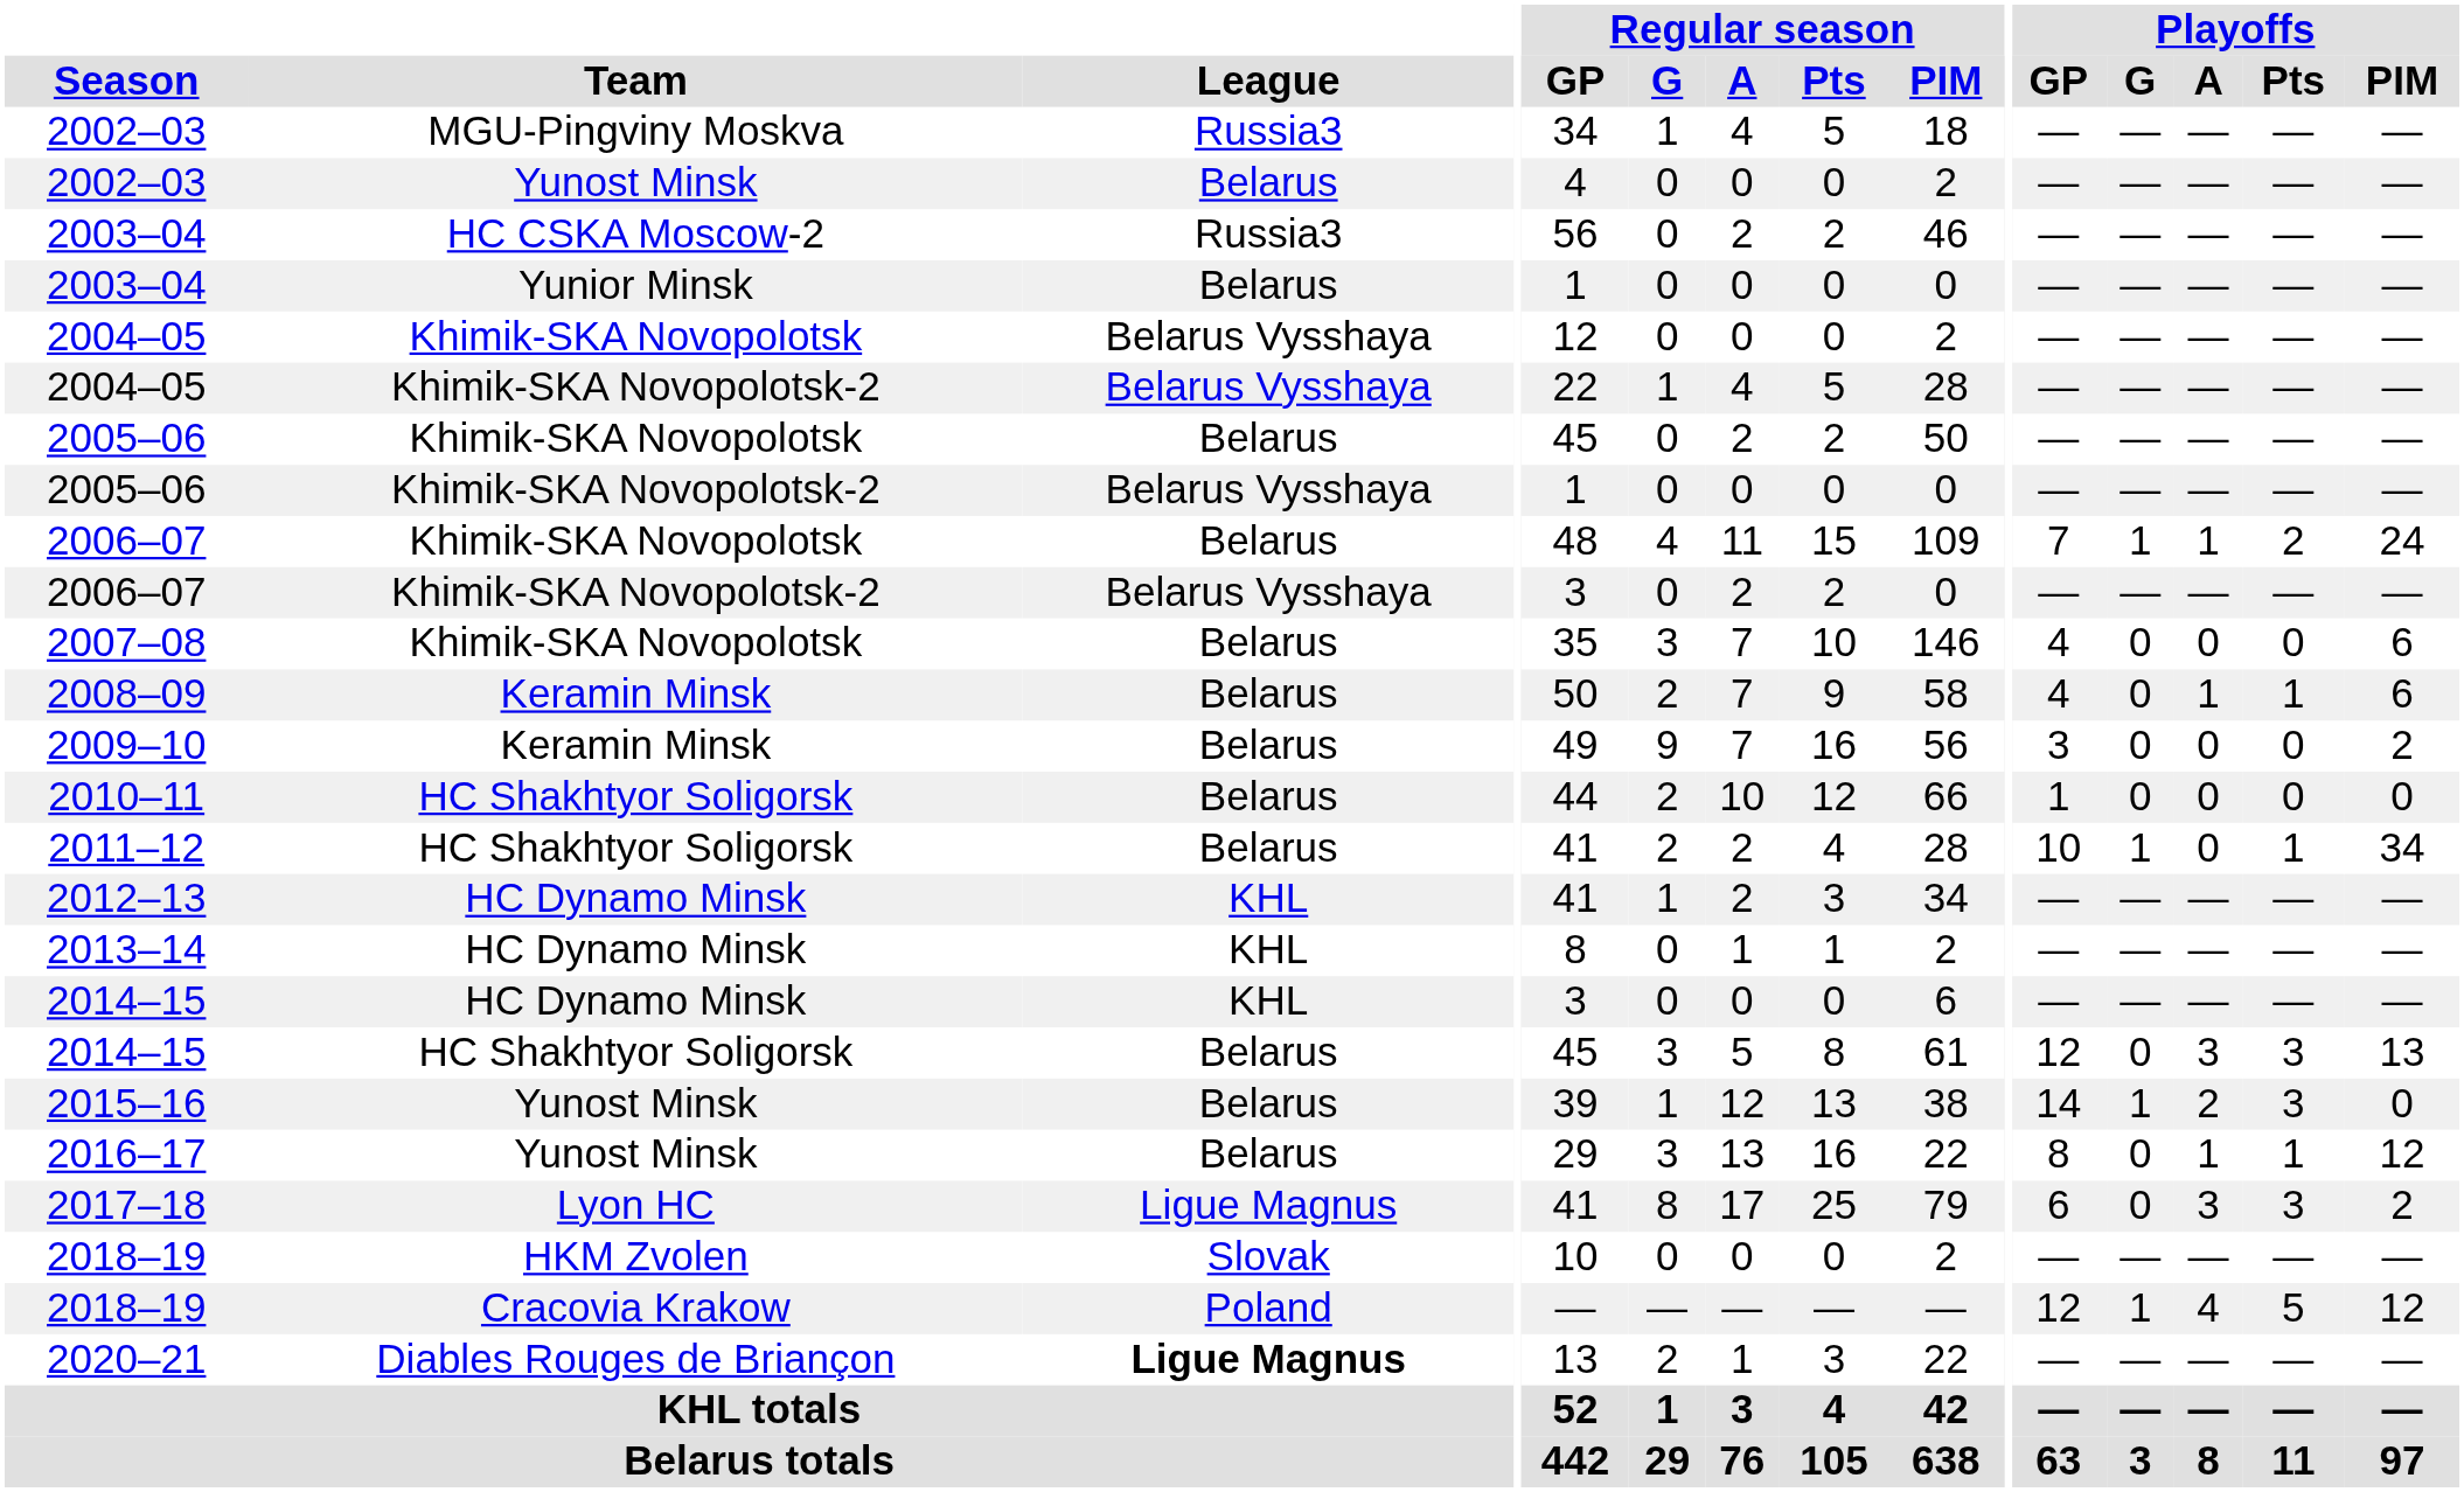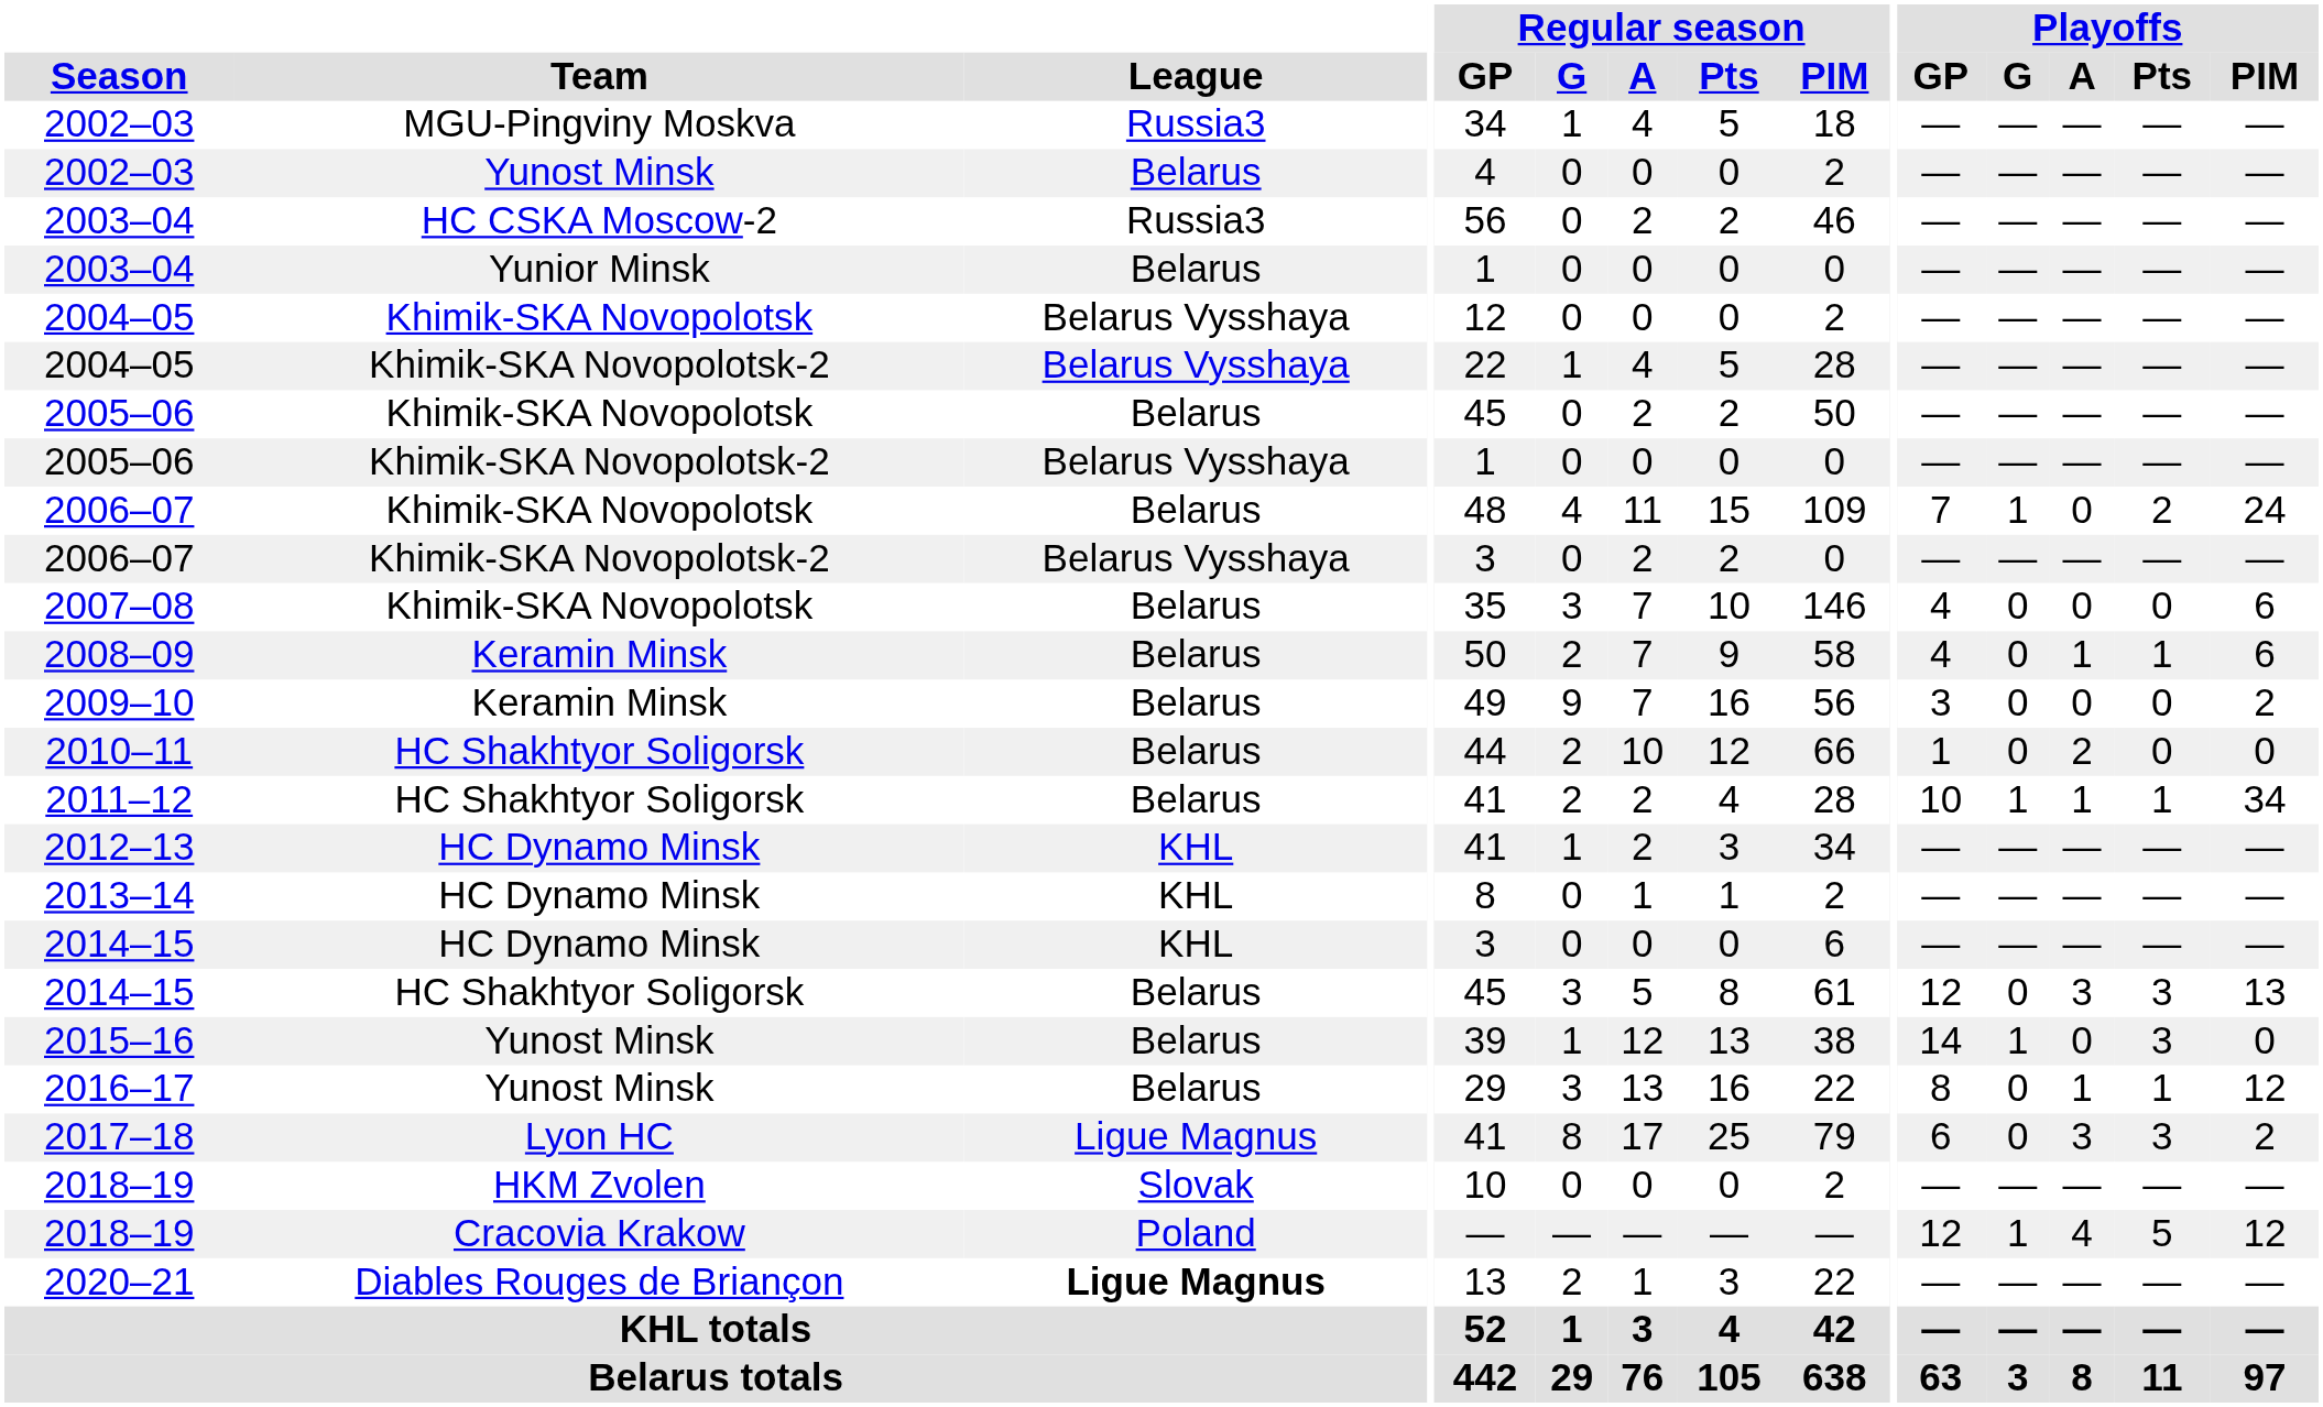 <table border="0" cellpadding="1" cellspacing="0" style="text-align:center; width:60em">
 <tr bgcolor="#e0e0e0">
 <th colspan="3" bgcolor="#ffffff"></th>
 <th rowspan="99" bgcolor="#ffffff"></th>
 <th colspan="5"><a href='#'>Regular season</a></th>
 <th rowspan="99" bgcolor="#ffffff"></th>
 <th colspan="5"><a href='#'>Playoffs</a></th>
 </tr>
 <tr bgcolor="#e0e0e0">
 <th><a href='#'>Season</a></th>
 <th>Team</th>
 <th>League</th>
 <th>GP</th>
 <th><a href='#'>G</a></th>
 <th><a href='#'>A</a></th>
 <th><a href='#'>Pts</a></th>
 <th><a href='#'>PIM</a></th>
 <th>GP</th>
 <th>G</th>
 <th>A</th>
 <th>Pts</th>
 <th>PIM</th>
 </tr>
 <tr>
 <td><a href='#'>2002–03</a></td>
 <td>MGU-Pingviny Moskva</td>
 <td><a href='#'>Russia3</a></td>
 <td>34</td>
 <td>1</td>
 <td>4</td>
 <td>5</td>
 <td>18</td>
 <td>—</td>
 <td>—</td>
 <td>—</td>
 <td>—</td>
 <td>—</td>
 </tr>
 <tr bgcolor="#f0f0f0">
 <td><a href='#'>2002–03</a></td>
 <td><a href='#'>Yunost Minsk</a></td>
 <td><a href='#'>Belarus</a></td>
 <td>4</td>
 <td>0</td>
 <td>0</td>
 <td>0</td>
 <td>2</td>
 <td>—</td>
 <td>—</td>
 <td>—</td>
 <td>—</td>
 <td>—</td>
 </tr>
 <tr>
 <td><a href='#'>2003–04</a></td>
 <td><a href='#'>HC CSKA Moscow</a>-2</td>
 <td>Russia3</td>
 <td>56</td>
 <td>0</td>
 <td>2</td>
 <td>2</td>
 <td>46</td>
 <td>—</td>
 <td>—</td>
 <td>—</td>
 <td>—</td>
 <td>—</td>
 </tr>
 <tr bgcolor="#f0f0f0">
 <td><a href='#'>2003–04</a></td>
 <td>Yunior Minsk</td>
 <td>Belarus</td>
 <td>1</td>
 <td>0</td>
 <td>0</td>
 <td>0</td>
 <td>0</td>
 <td>—</td>
 <td>—</td>
 <td>—</td>
 <td>—</td>
 <td>—</td>
 </tr>
 <tr>
 <td><a href='#'>2004–05</a></td>
 <td><a href='#'>Khimik-SKA Novopolotsk</a></td>
 <td>Belarus Vysshaya</td>
 <td>12</td>
 <td>0</td>
 <td>0</td>
 <td>0</td>
 <td>2</td>
 <td>—</td>
 <td>—</td>
 <td>—</td>
 <td>—</td>
 <td>—</td>
 </tr>
 <tr bgcolor="#f0f0f0">
 <td>2004–05</td>
 <td>Khimik-SKA Novopolotsk-2</td>
 <td><a href='#'>Belarus Vysshaya</a></td>
 <td>22</td>
 <td>1</td>
 <td>4</td>
 <td>5</td>
 <td>28</td>
 <td>—</td>
 <td>—</td>
 <td>—</td>
 <td>—</td>
 <td>—</td>
 </tr>
 <tr>
 <td><a href='#'>2005–06</a></td>
 <td>Khimik-SKA Novopolotsk</td>
 <td>Belarus</td>
 <td>45</td>
 <td>0</td>
 <td>2</td>
 <td>2</td>
 <td>50</td>
 <td>—</td>
 <td>—</td>
 <td>—</td>
 <td>—</td>
 <td>—</td>
 </tr>
 <tr bgcolor="#f0f0f0">
 <td>2005–06</td>
 <td>Khimik-SKA Novopolotsk-2</td>
 <td>Belarus Vysshaya</td>
 <td>1</td>
 <td>0</td>
 <td>0</td>
 <td>0</td>
 <td>0</td>
 <td>—</td>
 <td>—</td>
 <td>—</td>
 <td>—</td>
 <td>—</td>
 </tr>
 <tr>
 <td><a href='#'>2006–07</a></td>
 <td>Khimik-SKA Novopolotsk</td>
 <td>Belarus</td>
 <td>48</td>
 <td>4</td>
 <td>11</td>
 <td>15</td>
 <td>109</td>
 <td>7</td>
 <td>1</td>
-<td>1</td>
+<td>0</td>
 <td>2</td>
 <td>24</td>
 </tr>
 <tr bgcolor="#f0f0f0">
 <td>2006–07</td>
 <td>Khimik-SKA Novopolotsk-2</td>
 <td>Belarus Vysshaya</td>
 <td>3</td>
 <td>0</td>
 <td>2</td>
 <td>2</td>
 <td>0</td>
 <td>—</td>
 <td>—</td>
 <td>—</td>
 <td>—</td>
 <td>—</td>
 </tr>
 <tr>
 <td><a href='#'>2007–08</a></td>
 <td>Khimik-SKA Novopolotsk</td>
 <td>Belarus</td>
 <td>35</td>
 <td>3</td>
 <td>7</td>
 <td>10</td>
 <td>146</td>
 <td>4</td>
 <td>0</td>
 <td>0</td>
 <td>0</td>
 <td>6</td>
 </tr>
 <tr bgcolor="#f0f0f0">
 <td><a href='#'>2008–09</a></td>
 <td><a href='#'>Keramin Minsk</a></td>
 <td>Belarus</td>
 <td>50</td>
 <td>2</td>
 <td>7</td>
 <td>9</td>
 <td>58</td>
 <td>4</td>
 <td>0</td>
 <td>1</td>
 <td>1</td>
 <td>6</td>
 </tr>
 <tr>
 <td><a href='#'>2009–10</a></td>
 <td>Keramin Minsk</td>
 <td>Belarus</td>
 <td>49</td>
 <td>9</td>
 <td>7</td>
 <td>16</td>
 <td>56</td>
 <td>3</td>
 <td>0</td>
 <td>0</td>
 <td>0</td>
 <td>2</td>
 </tr>
 <tr bgcolor="#f0f0f0">
 <td><a href='#'>2010–11</a></td>
 <td><a href='#'>HC Shakhtyor Soligorsk</a></td>
 <td>Belarus</td>
 <td>44</td>
 <td>2</td>
 <td>10</td>
 <td>12</td>
 <td>66</td>
 <td>1</td>
 <td>0</td>
-<td>0</td>
+<td>2</td>
 <td>0</td>
 <td>0</td>
 </tr>
 <tr>
 <td><a href='#'>2011–12</a></td>
 <td>HC Shakhtyor Soligorsk</td>
 <td>Belarus</td>
 <td>41</td>
 <td>2</td>
 <td>2</td>
 <td>4</td>
 <td>28</td>
 <td>10</td>
 <td>1</td>
-<td>0</td>
+<td>1</td>
 <td>1</td>
 <td>34</td>
 </tr>
 <tr bgcolor="#f0f0f0">
 <td><a href='#'>2012–13</a></td>
 <td><a href='#'>HC Dynamo Minsk</a></td>
 <td><a href='#'>KHL</a></td>
 <td>41</td>
 <td>1</td>
 <td>2</td>
 <td>3</td>
 <td>34</td>
 <td>—</td>
 <td>—</td>
 <td>—</td>
 <td>—</td>
 <td>—</td>
 </tr>
 <tr>
 <td><a href='#'>2013–14</a></td>
 <td>HC Dynamo Minsk</td>
 <td>KHL</td>
 <td>8</td>
 <td>0</td>
 <td>1</td>
 <td>1</td>
 <td>2</td>
 <td>—</td>
 <td>—</td>
 <td>—</td>
 <td>—</td>
 <td>—</td>
 </tr>
 <tr bgcolor="#f0f0f0">
 <td><a href='#'>2014–15</a></td>
 <td>HC Dynamo Minsk</td>
 <td>KHL</td>
 <td>3</td>
 <td>0</td>
 <td>0</td>
 <td>0</td>
 <td>6</td>
 <td>—</td>
 <td>—</td>
 <td>—</td>
 <td>—</td>
 <td>—</td>
 </tr>
 <tr>
 <td><a href='#'>2014–15</a></td>
 <td>HC Shakhtyor Soligorsk</td>
 <td>Belarus</td>
 <td>45</td>
 <td>3</td>
 <td>5</td>
 <td>8</td>
 <td>61</td>
 <td>12</td>
 <td>0</td>
 <td>3</td>
 <td>3</td>
 <td>13</td>
 </tr>
 <tr bgcolor="#f0f0f0">
 <td><a href='#'>2015–16</a></td>
 <td>Yunost Minsk</td>
 <td>Belarus</td>
 <td>39</td>
 <td>1</td>
 <td>12</td>
 <td>13</td>
 <td>38</td>
 <td>14</td>
 <td>1</td>
-<td>2</td>
+<td>0</td>
 <td>3</td>
 <td>0</td>
 </tr>
 <tr>
 <td><a href='#'>2016–17</a></td>
 <td>Yunost Minsk</td>
 <td>Belarus</td>
 <td>29</td>
 <td>3</td>
 <td>13</td>
 <td>16</td>
 <td>22</td>
 <td>8</td>
 <td>0</td>
 <td>1</td>
 <td>1</td>
 <td>12</td>
 </tr>
 <tr bgcolor="#f0f0f0">
 <td><a href='#'>2017–18</a></td>
 <td><a href='#'>Lyon HC</a></td>
 <td><a href='#'>Ligue Magnus</a></td>
 <td>41</td>
 <td>8</td>
 <td>17</td>
 <td>25</td>
 <td>79</td>
 <td>6</td>
 <td>0</td>
 <td>3</td>
 <td>3</td>
 <td>2</td>
 </tr>
 <tr>
 <td><a href='#'>2018–19</a></td>
 <td><a href='#'>HKM Zvolen</a></td>
 <td><a href='#'>Slovak</a></td>
 <td>10</td>
 <td>0</td>
 <td>0</td>
 <td>0</td>
 <td>2</td>
 <td>—</td>
 <td>—</td>
 <td>—</td>
 <td>—</td>
 <td>—</td>
 </tr>
 <tr bgcolor="#f0f0f0">
 <td><a href='#'>2018–19</a></td>
 <td><a href='#'>Cracovia Krakow</a></td>
 <td><a href='#'>Poland</a></td>
 <td>—</td>
 <td>—</td>
 <td>—</td>
 <td>—</td>
 <td>—</td>
 <td>12</td>
 <td>1</td>
 <td>4</td>
 <td>5</td>
 <td>12</td>
 </tr>
 <tr>
 <td><a href='#'>2020–21</a></td>
 <td><a href='#'>Diables Rouges de Briançon</a></td>
 <td><strong>Ligue Magnus</strong></td>
 <td>13</td>
 <td>2</td>
 <td>1</td>
 <td>3</td>
 <td>22</td>
 <td>—</td>
 <td>—</td>
 <td>—</td>
 <td>—</td>
 <td>—</td>
 </tr>
 <tr>
 </tr>
 <tr ALIGN="center" bgcolor="#e0e0e0">
 <th colspan="3">KHL totals</th>
 <th ALIGN="center">52</th>
 <th ALIGN="center">1</th>
 <th ALIGN="center">3</th>
 <th ALIGN="center">4</th>
 <th ALIGN="center">42</th>
 <th ALIGN="center">—</th>
 <th ALIGN="center">—</th>
 <th ALIGN="center">—</th>
 <th ALIGN="center">—</th>
 <th ALIGN="center">—</th>
 </tr>
 <tr>
 </tr>
 <tr ALIGN="center" bgcolor="#e0e0e0">
 <th colspan="3">Belarus totals</th>
 <th ALIGN="center">442</th>
 <th ALIGN="center">29</th>
 <th ALIGN="center">76</th>
 <th ALIGN="center">105</th>
 <th ALIGN="center">638</th>
 <th ALIGN="center">63</th>
 <th ALIGN="center">3</th>
 <th ALIGN="center">8</th>
 <th ALIGN="center">11</th>
 <th ALIGN="center">97</th>
 </tr>
 </table>
